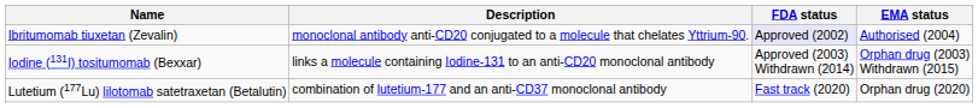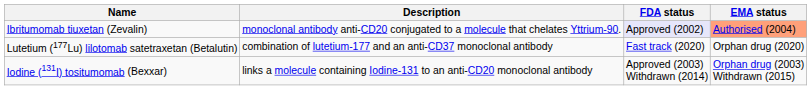 <table class="wikitable">
 <tr>
 <th>Name</th>
 <th>Description</th>
 <th><a href='#'>FDA</a> status</th>
 <th><a href='#'>EMA</a> status</th>
 </tr>
 <tr>
 <td><a href='#'>Ibritumomab tiuxetan</a> (Zevalin)</td>
 <td><a href='#'>monoclonal antibody</a> anti-<a href='#'>CD20</a> conjugated to a <a href='#'>molecule</a> that chelates <a href='#'>Yttrium-90</a>.</td>
 <td style="background: lavender;">Approved (2002)</td>
-<td><a href='#'>Authorised</a> (2004)</td>
+<td style="background: lightsalmon;"><a href='#'>Authorised</a> (2004)</td>
+</tr>
+<tr>
+<td>Lutetium (<sup>177</sup>Lu) <a href='#'>lilotomab</a> satetraxetan (Betalutin)</td>
+<td>combination of <a href='#'>lutetium-177</a> and an anti-<a href='#'>CD37</a> monoclonal antibody</td>
+<td><a href='#'>Fast track</a> (2020)</td>
+<td>Orphan drug (2020)</td>
 </tr>
 <tr>
 <td><a href='#'>Iodine (<sup>131</sup>I) tositumomab</a> (Bexxar)</td>
 <td>links a <a href='#'>molecule</a> containing <a href='#'>Iodine-131</a> to an  anti-<a href='#'>CD20</a> monoclonal antibody</td>
 <td>Approved (2003) <br> Withdrawn (2014)</td>
 <td><a href='#'>Orphan drug</a> (2003)<br> Withdrawn (2015)</td>
 </tr>
-<tr>
-<td>Lutetium (<sup>177</sup>Lu) <a href='#'>lilotomab</a> satetraxetan (Betalutin)</td>
-<td>combination of <a href='#'>lutetium-177</a> and an anti-<a href='#'>CD37</a> monoclonal antibody</td>
-<td><a href='#'>Fast track</a> (2020)</td>
-<td>Orphan drug (2020)</td>
-</tr>
 </table>
